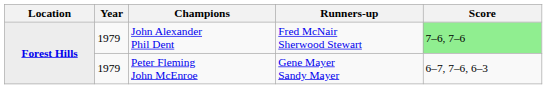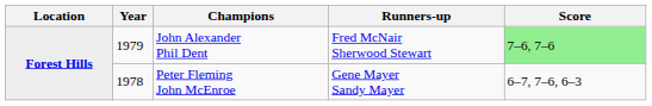 <table class="wikitable">
 <tr>
 <th style="width:120px">Location</th>
 <th style="width:40px">Year</th>
 <th style="width:200px">Champions</th>
 <th style="width:200px">Runners-up</th>
 <th style="width:160px" class="unsortable">Score</th>
 </tr>
 <tr>
 <th rowspan="2" style="background:#ededed"><a href='#'>Forest Hills</a></th>
 <td>1979</td>
 <td> <a href='#'>John Alexander</a><br> <a href='#'>Phil Dent</a></td>
 <td> <a href='#'>Fred McNair</a><br> <a href='#'>Sherwood Stewart</a></td>
 <td style="background: lightgreen;">7–6, 7–6</td>
 </tr>
 <tr>
-<td>1979</td>
+<td>1978</td>
 <td> <a href='#'>Peter Fleming</a><br> <a href='#'>John McEnroe</a></td>
 <td> <a href='#'>Gene Mayer</a><br> <a href='#'>Sandy Mayer</a></td>
 <td>6–7, 7–6, 6–3</td>
 </tr>
 </table>
